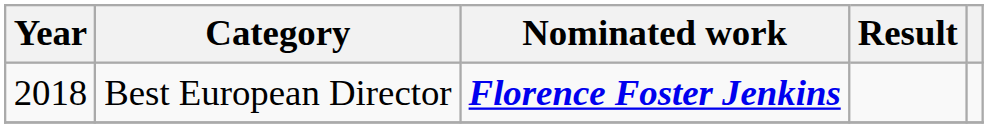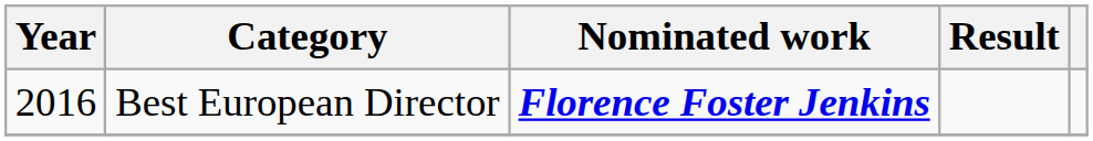 <table class="wikitable">
 <tr>
 <th>Year</th>
 <th>Category</th>
 <th>Nominated work</th>
 <th>Result</th>
 <th></th>
 </tr>
 <tr>
-<td>2018</td>
+<td>2016</td>
 <td>Best European Director</td>
 <td><strong><em><a href='#'>Florence Foster Jenkins</a></em></strong></td>
 <td></td>
 <td></td>
 </tr>
 <tr>
 </tr>
 </table>
